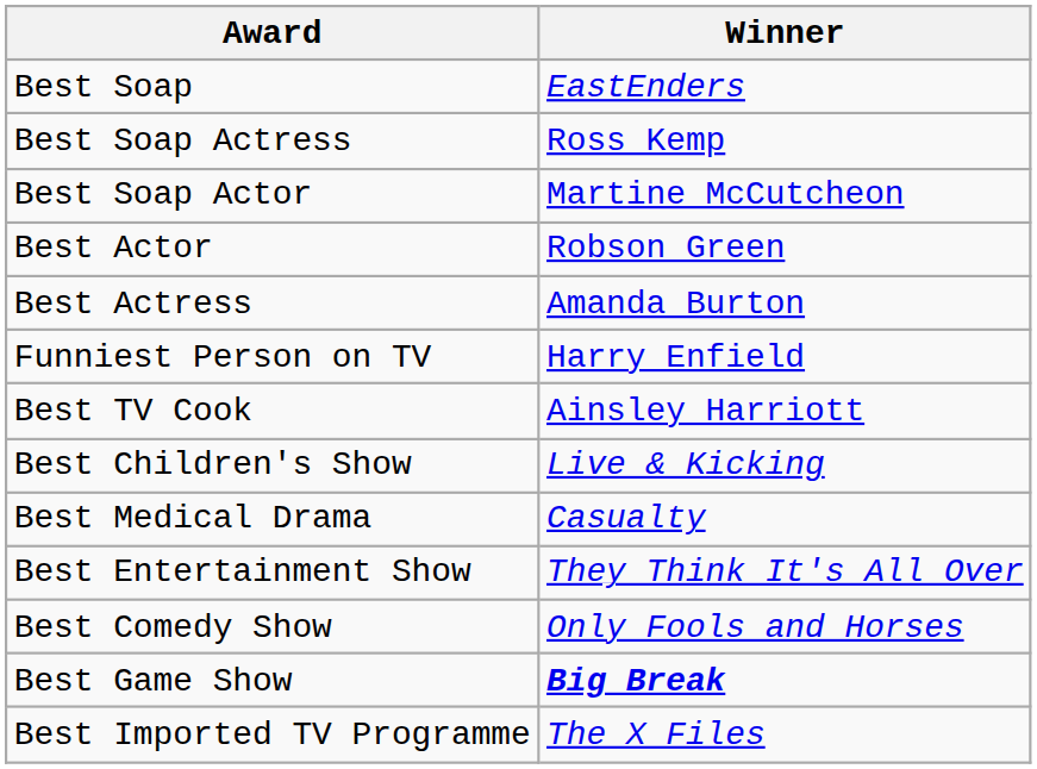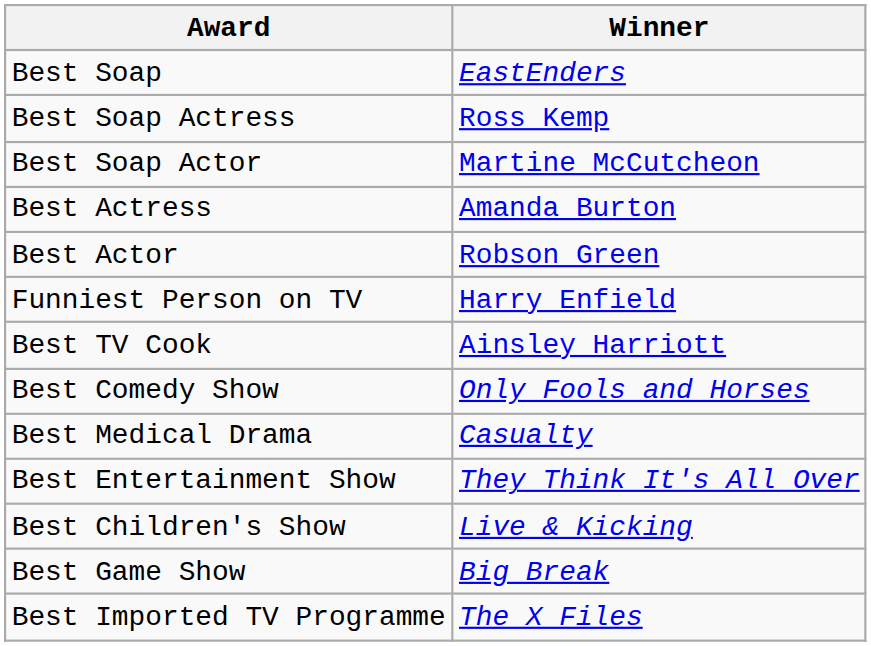 <table class="wikitable">
 <tr>
 <th>Award</th>
 <th>Winner</th>
 </tr>
 <tr>
 <td>Best Soap</td>
 <td><em><a href='#'>EastEnders</a></em></td>
 </tr>
 <tr>
 <td>Best Soap Actress</td>
 <td><a href='#'>Ross Kemp</a></td>
 </tr>
 <tr>
 <td>Best Soap Actor</td>
 <td><a href='#'>Martine McCutcheon</a></td>
 </tr>
 <tr>
+<td>Best Actress</td>
+<td><a href='#'>Amanda Burton</a></td>
+</tr>
+<tr>
 <td>Best Actor</td>
 <td><a href='#'>Robson Green</a></td>
-</tr>
-<tr>
-<td>Best Actress</td>
-<td><a href='#'>Amanda Burton</a></td>
 </tr>
 <tr>
 <td>Funniest Person on TV</td>
 <td><a href='#'>Harry Enfield</a></td>
 </tr>
 <tr>
 <td>Best TV Cook</td>
 <td><a href='#'>Ainsley Harriott</a></td>
 </tr>
 <tr>
-<td>Best Children's Show</td>
-<td><em><a href='#'>Live & Kicking</a></em></td>
+<td>Best Comedy Show</td>
+<td><em><a href='#'>Only Fools and Horses</a></em></td>
 </tr>
 <tr>
 <td>Best Medical Drama</td>
 <td><em><a href='#'>Casualty</a></em></td>
 </tr>
 <tr>
 <td>Best Entertainment Show</td>
 <td><em><a href='#'>They Think It's All Over</a></em></td>
 </tr>
 <tr>
-<td>Best Comedy Show</td>
-<td><em><a href='#'>Only Fools and Horses</a></em></td>
+<td>Best Children's Show</td>
+<td><em><a href='#'>Live & Kicking</a></em></td>
 </tr>
 <tr>
 <td>Best Game Show</td>
-<td><strong><em><a href='#'>Big Break</a></em></strong></td>
+<td><em><a href='#'>Big Break</a></em></td>
 </tr>
 <tr>
 <td>Best Imported TV Programme</td>
 <td><em><a href='#'>The X Files</a></em></td>
 </tr>
 </table>
